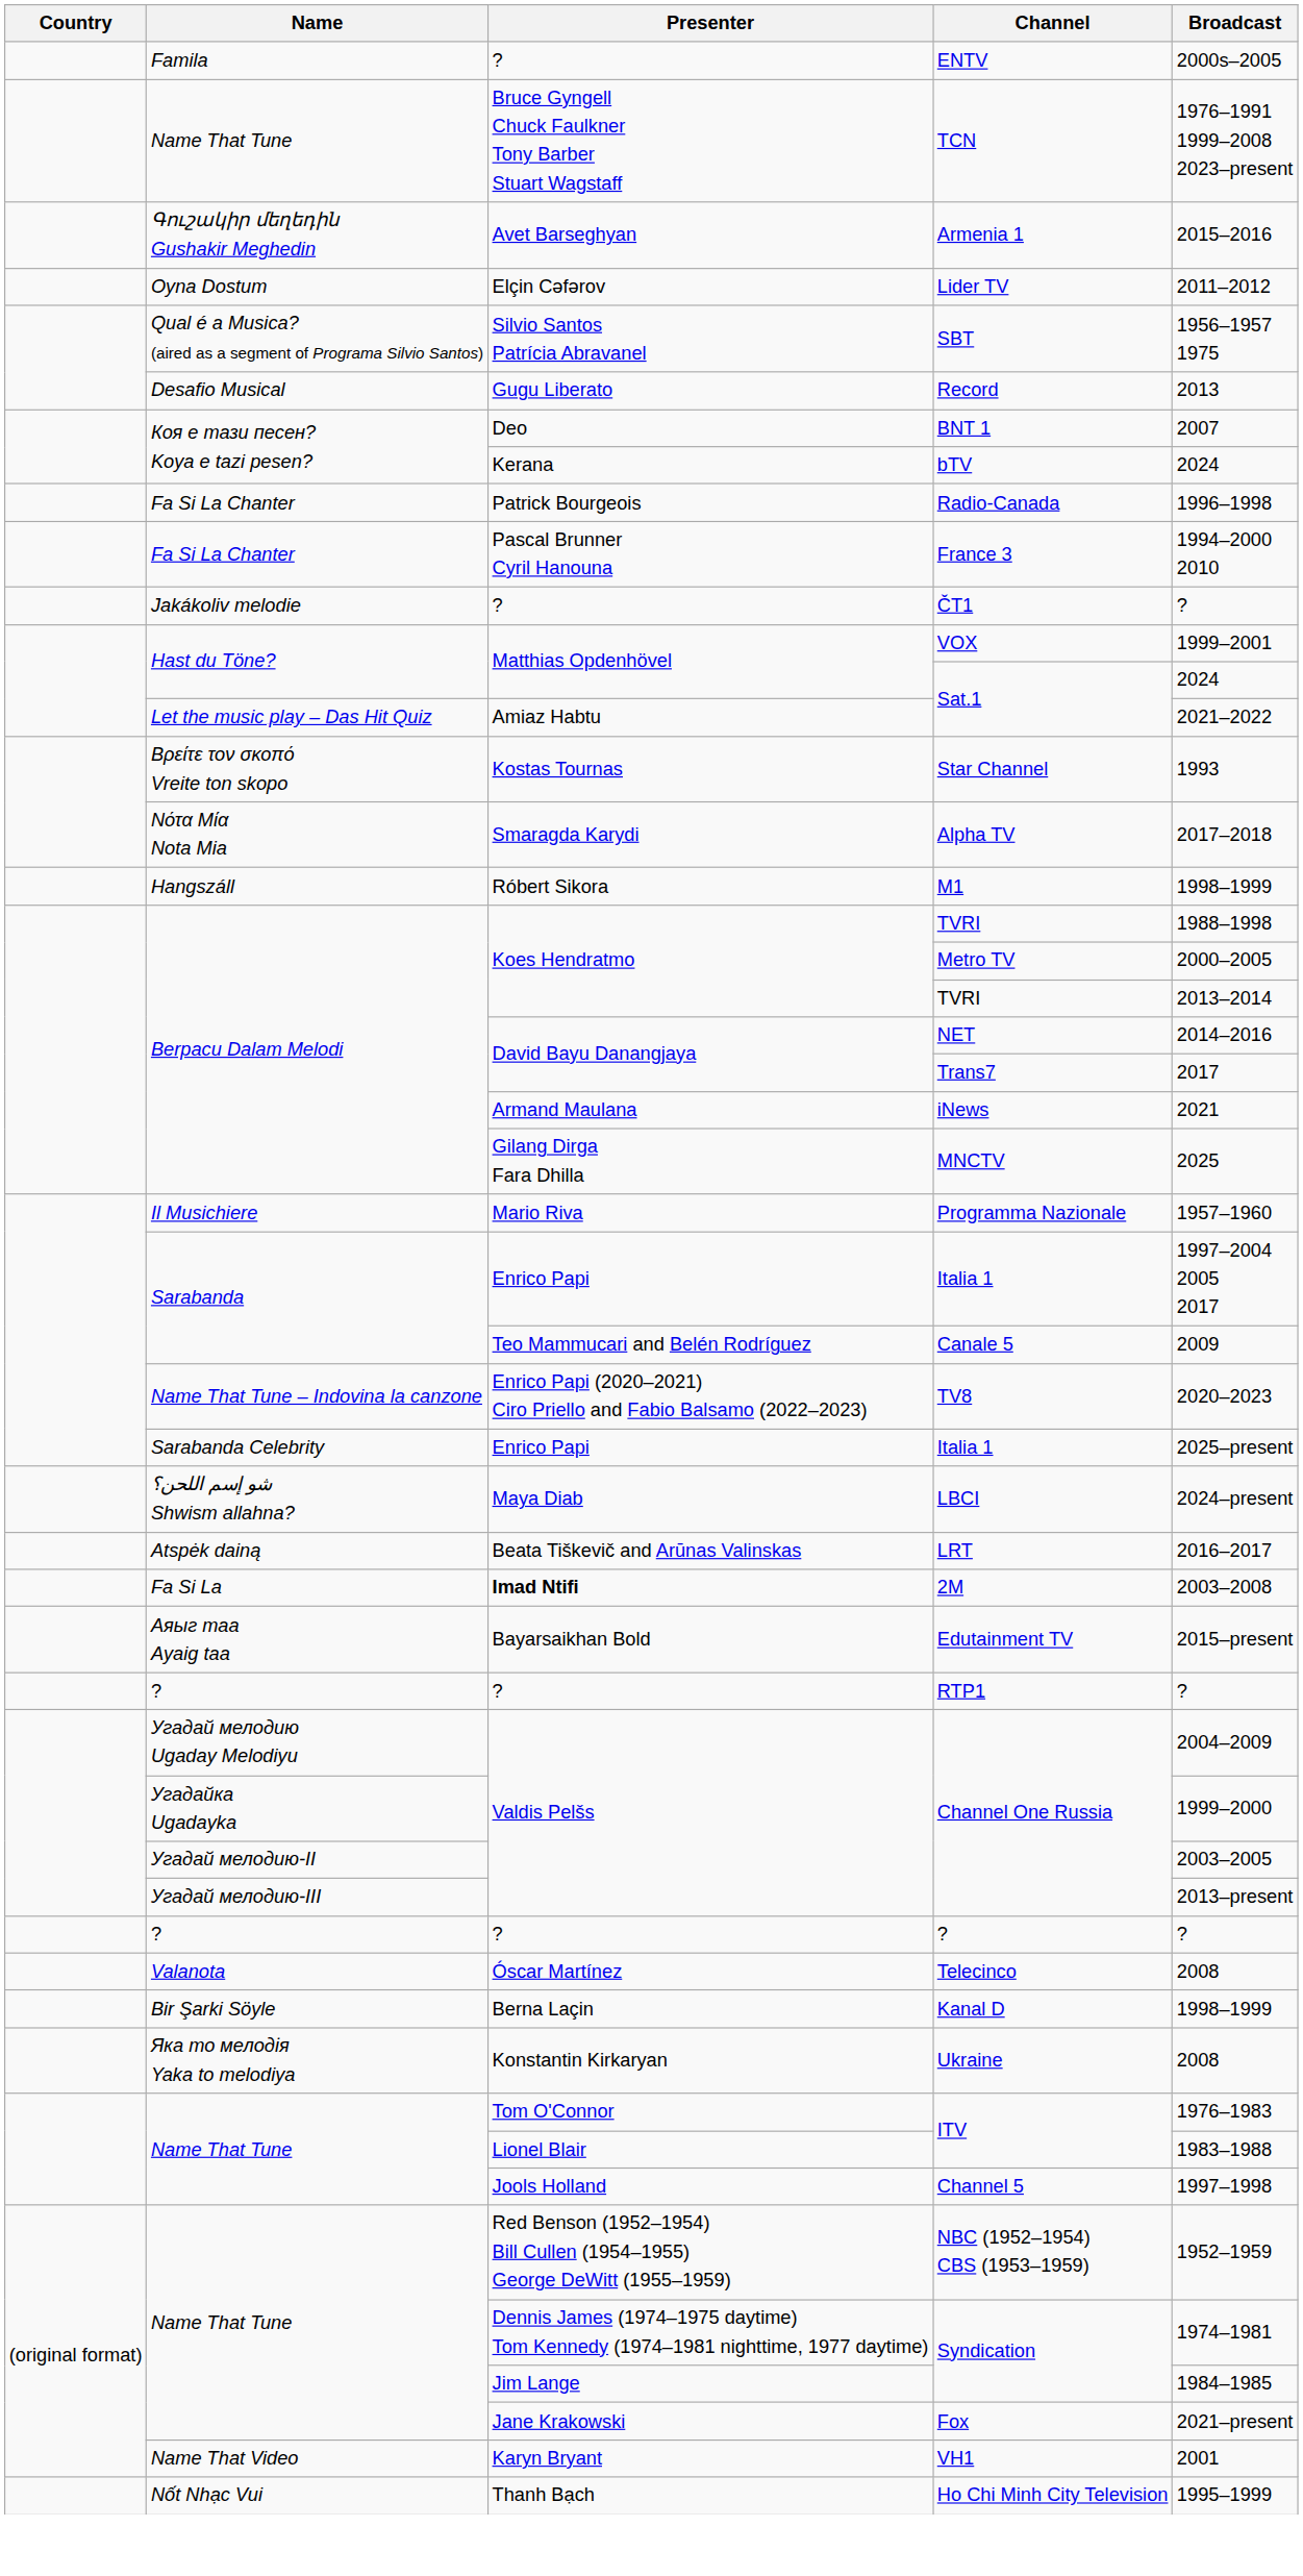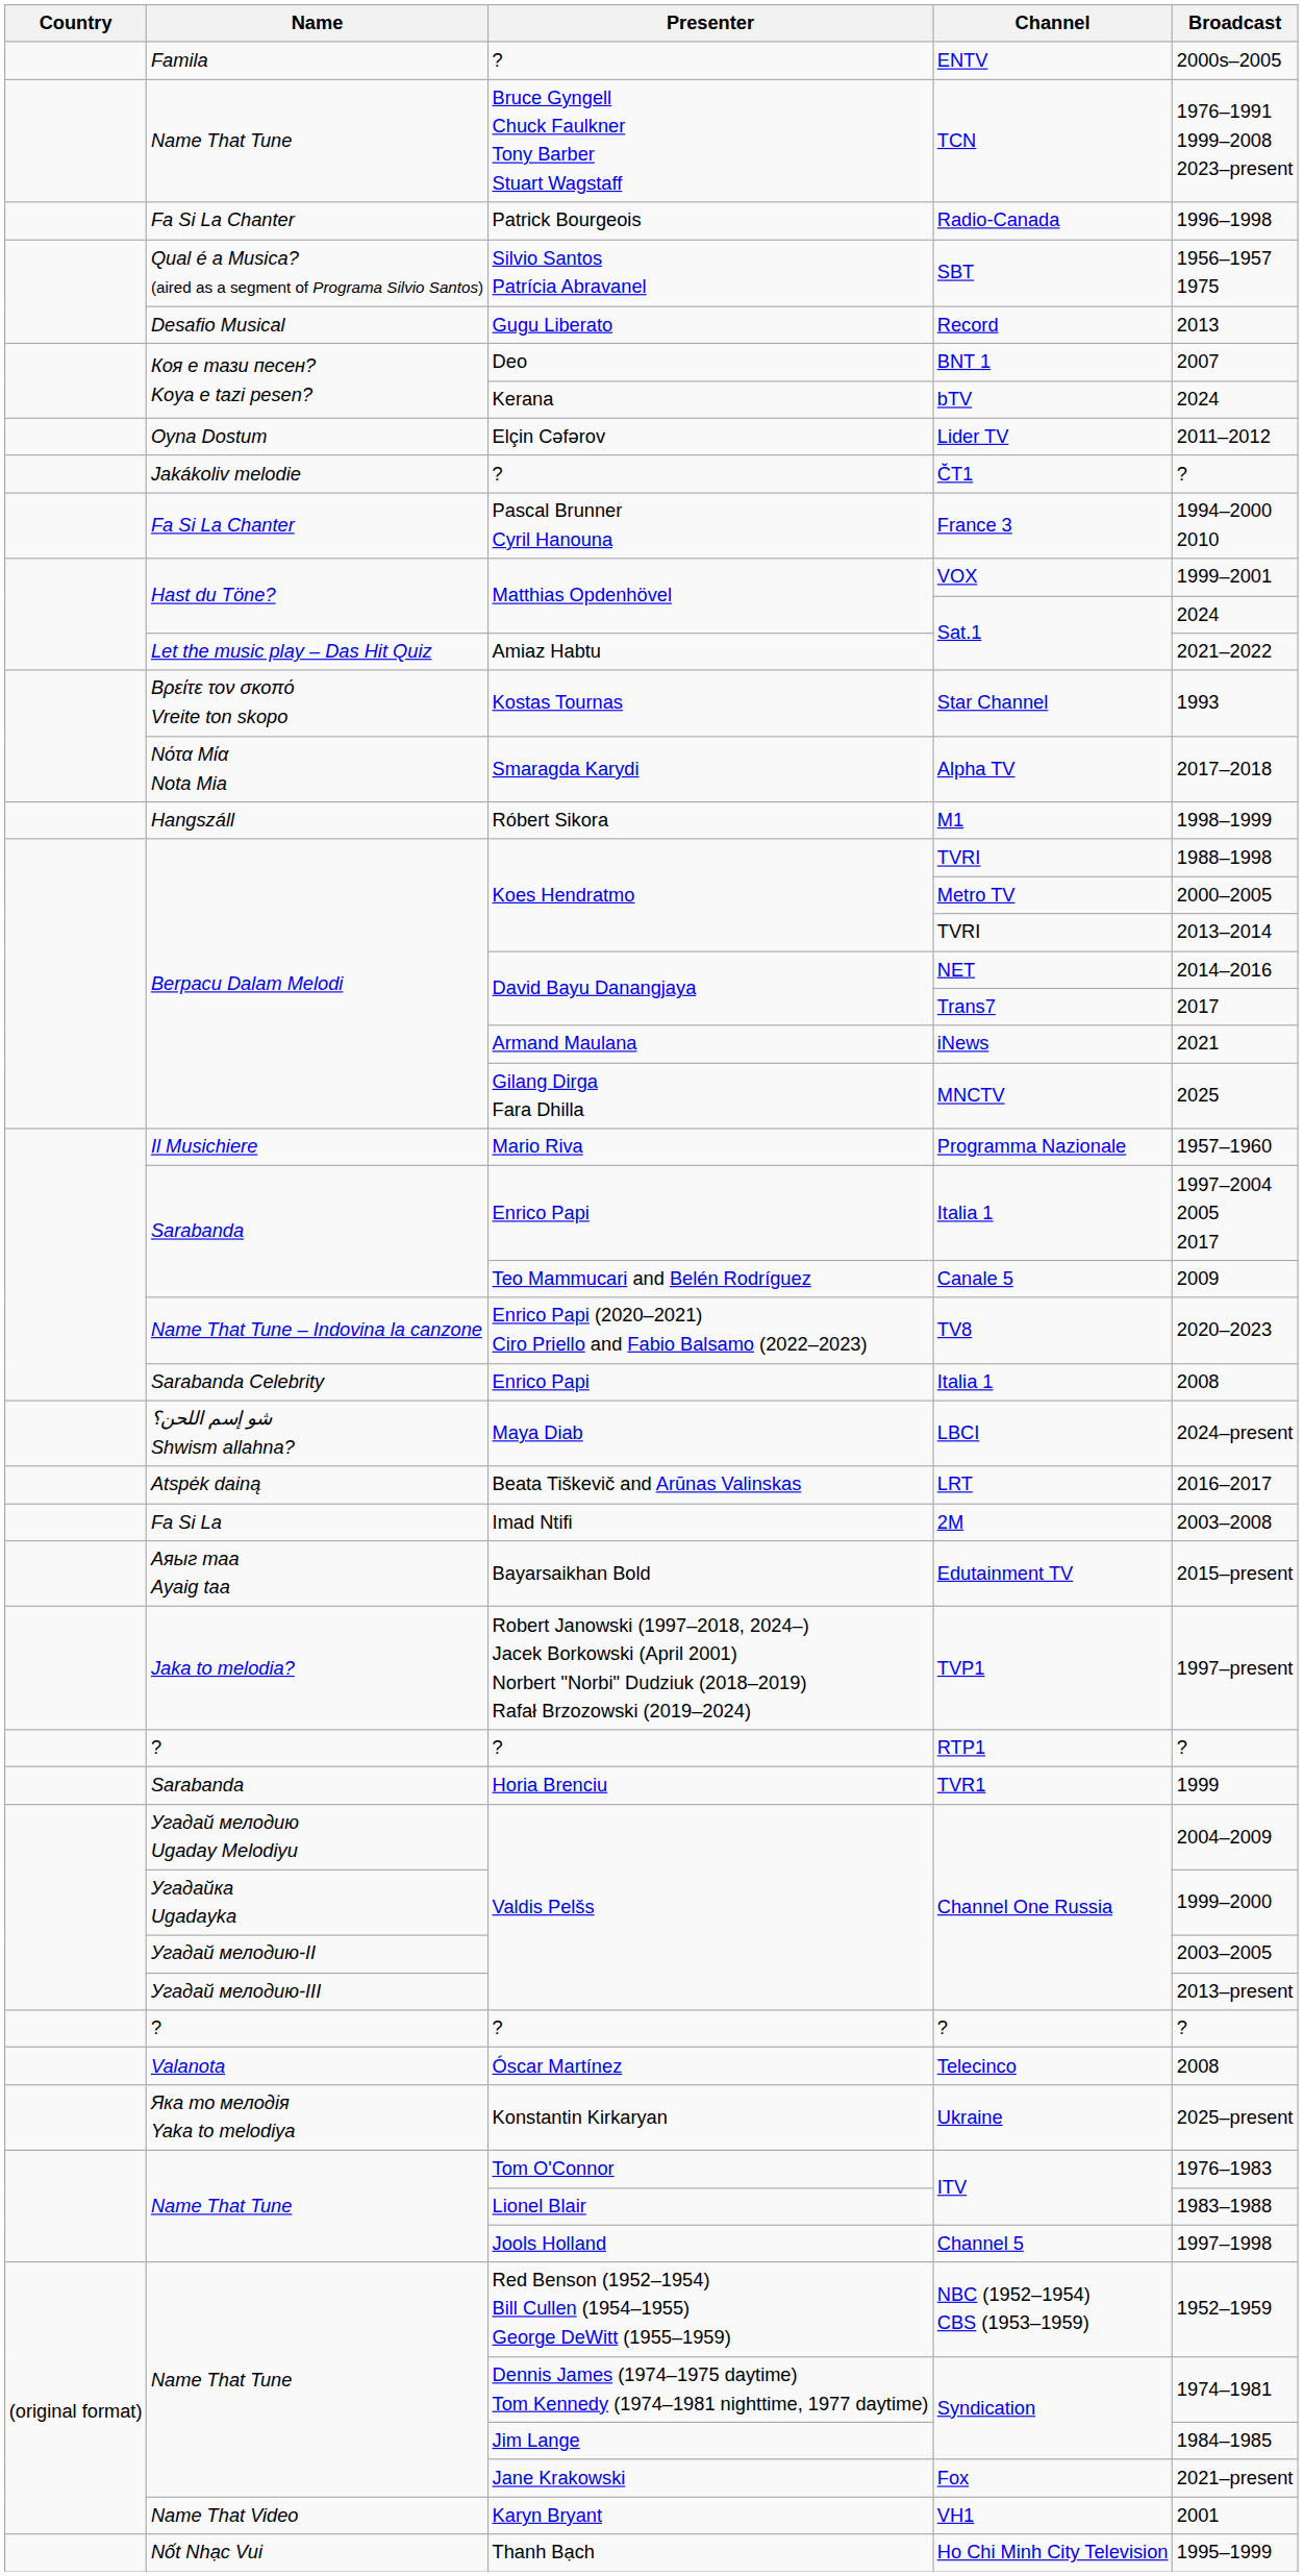 <table class="wikitable" style="line-height:1.5em;">
 <tr>
 <th>Country</th>
 <th>Name</th>
 <th>Presenter</th>
 <th>Channel</th>
 <th>Broadcast</th>
 </tr>
 <tr>
 <td></td>
 <td><em>Famila</em></td>
 <td>?</td>
 <td><a href='#'>ENTV</a></td>
 <td>2000s–2005</td>
 </tr>
 <tr>
 <td></td>
 <td><em>Name That Tune</em></td>
 <td><a href='#'>Bruce Gyngell</a><br><a href='#'>Chuck Faulkner</a><br><a href='#'>Tony Barber</a><br><a href='#'>Stuart Wagstaff</a></td>
 <td><a href='#'>TCN</a></td>
 <td>1976–1991<br>1999–2008<br>2023–present</td>
 </tr>
 <tr>
 <td></td>
-<td><em>Գուշակիր մեղեդին</em><br> <em><a href='#'>Gushakir Meghedin</a></em></td>
-<td><a href='#'>Avet Barseghyan</a></td>
-<td><a href='#'>Armenia 1</a></td>
-<td>2015–2016</td>
-</tr>
-<tr>
-<td></td>
-<td><em>Oyna Dostum</em></td>
-<td>Elçin Cəfərov</td>
-<td><a href='#'>Lider TV</a></td>
-<td>2011–2012</td>
+<td><em>Fa Si La Chanter</em></td>
+<td>Patrick Bourgeois</td>
+<td><a href='#'>Radio-Canada</a></td>
+<td>1996–1998</td>
 </tr>
 <tr>
 <td rowspan="2"></td>
 <td><em>Qual é a Musica?</em><br><small>(aired as a segment of <em>Programa Silvio Santos</em>)</small></td>
 <td><a href='#'>Silvio Santos</a><br><a href='#'>Patrícia Abravanel</a></td>
 <td><a href='#'>SBT</a></td>
 <td>1956–1957<br>1975</td>
 </tr>
 <tr>
 <td><em>Desafio Musical</em></td>
 <td><a href='#'>Gugu Liberato</a></td>
 <td><a href='#'>Record</a></td>
 <td>2013</td>
 </tr>
 <tr>
 <td rowspan="2"></td>
 <td rowspan="2"><em>Коя е тази песен?</em><br><em>Koya e tazi pesen?</em></td>
 <td>Deo</td>
 <td><a href='#'>BNT 1</a></td>
 <td>2007</td>
 </tr>
 <tr>
 <td>Kerana</td>
 <td><a href='#'>bTV</a></td>
 <td>2024</td>
 </tr>
 <tr>
 <td></td>
-<td><em>Fa Si La Chanter</em></td>
-<td>Patrick Bourgeois</td>
-<td><a href='#'>Radio-Canada</a></td>
-<td>1996–1998</td>
+<td><em>Oyna Dostum</em></td>
+<td>Elçin Cəfərov</td>
+<td><a href='#'>Lider TV</a></td>
+<td>2011–2012</td>
+</tr>
+<tr>
+<td></td>
+<td><em>Jakákoliv melodie</em></td>
+<td>?</td>
+<td><a href='#'>ČT1</a></td>
+<td>?</td>
 </tr>
 <tr>
 <td></td>
 <td><em><a href='#'>Fa Si La Chanter</a></em></td>
 <td>Pascal Brunner<br><a href='#'>Cyril Hanouna</a></td>
 <td><a href='#'>France 3</a></td>
 <td>1994–2000<br>2010</td>
-</tr>
-<tr>
-<td></td>
-<td><em>Jakákoliv melodie</em></td>
-<td>?</td>
-<td><a href='#'>ČT1</a></td>
-<td>?</td>
 </tr>
 <tr>
 <td rowspan="3"></td>
 <td rowspan="2"><em><a href='#'>Hast du Töne?</a></em></td>
 <td rowspan="2"><a href='#'>Matthias Opdenhövel</a></td>
 <td><a href='#'>VOX</a></td>
 <td>1999–2001</td>
 </tr>
 <tr>
 <td rowspan="2"><a href='#'>Sat.1</a></td>
 <td>2024</td>
 </tr>
 <tr>
 <td><em><a href='#'>Let the music play – Das Hit Quiz</a></em></td>
 <td>Amiaz Habtu</td>
 <td>2021–2022</td>
 </tr>
 <tr>
 <td rowspan=2></td>
 <td><em>Βρείτε τον σκοπό</em><br><em>Vreite ton skopo</em></td>
 <td><a href='#'>Kostas Tournas</a></td>
 <td><a href='#'>Star Channel</a></td>
 <td>1993</td>
 </tr>
 <tr>
 <td><em>Νότα Μία</em><br><em>Nota Mia</em></td>
 <td><a href='#'>Smaragda Karydi</a></td>
 <td><a href='#'>Alpha TV</a></td>
 <td>2017–2018</td>
 </tr>
 <tr>
 <td></td>
 <td><em>Hangszáll</em></td>
 <td>Róbert Sikora</td>
 <td><a href='#'>M1</a></td>
 <td>1998–1999</td>
 </tr>
 <tr>
 <td rowspan=7></td>
 <td rowspan=7><em><a href='#'>Berpacu Dalam Melodi</a></em></td>
 <td rowspan=3><a href='#'>Koes Hendratmo</a></td>
 <td><a href='#'>TVRI</a></td>
 <td>1988–1998</td>
 </tr>
 <tr>
 <td><a href='#'>Metro TV</a></td>
 <td>2000–2005</td>
 </tr>
 <tr>
 <td>TVRI</td>
 <td>2013–2014</td>
 </tr>
 <tr>
 <td rowspan=2><a href='#'>David Bayu Danangjaya</a></td>
 <td><a href='#'>NET</a></td>
 <td>2014–2016</td>
 </tr>
 <tr>
 <td><a href='#'>Trans7</a></td>
 <td>2017</td>
 </tr>
 <tr>
 <td><a href='#'>Armand Maulana</a></td>
 <td><a href='#'>iNews</a></td>
 <td>2021</td>
 </tr>
 <tr>
 <td><a href='#'>Gilang Dirga</a><br>Fara Dhilla</td>
 <td><a href='#'>MNCTV</a></td>
 <td>2025</td>
 </tr>
 <tr>
 <td rowspan=5></td>
 <td><em><a href='#'>Il Musichiere</a></em></td>
 <td><a href='#'>Mario Riva</a></td>
 <td><a href='#'>Programma Nazionale</a></td>
 <td>1957–1960</td>
 </tr>
 <tr>
 <td rowspan=2><em><a href='#'>Sarabanda</a></em></td>
 <td><a href='#'>Enrico Papi</a></td>
 <td><a href='#'>Italia 1</a></td>
 <td>1997–2004<br>2005<br>2017</td>
 </tr>
 <tr>
 <td><a href='#'>Teo Mammucari</a> and <a href='#'>Belén Rodríguez</a></td>
 <td><a href='#'>Canale 5</a></td>
 <td>2009</td>
 </tr>
 <tr>
 <td><em><a href='#'>Name That Tune – Indovina la canzone</a></em></td>
 <td><a href='#'>Enrico Papi</a> (2020–2021)<br><a href='#'>Ciro Priello</a> and <a href='#'>Fabio Balsamo</a> (2022–2023)</td>
 <td><a href='#'>TV8</a></td>
 <td>2020–2023</td>
 </tr>
 <tr>
 <td><em>Sarabanda Celebrity</em></td>
 <td><a href='#'>Enrico Papi</a></td>
 <td><a href='#'>Italia 1</a></td>
-<td>2025–present</td>
+<td>2008</td>
 </tr>
 <tr>
 <td></td>
 <td><em>شو إسم اللحن؟</em><br><em>Shwism allahna?</em></td>
 <td><a href='#'>Maya Diab</a></td>
 <td><a href='#'>LBCI</a></td>
 <td>2024–present</td>
 </tr>
 <tr>
 <td></td>
 <td><em>Atspėk dainą</em></td>
 <td>Beata Tiškevič and <a href='#'>Arūnas Valinskas</a></td>
 <td><a href='#'>LRT</a></td>
 <td>2016–2017</td>
 </tr>
 <tr>
 <td></td>
 <td><em>Fa Si La</em></td>
-<td><strong>Imad Ntifi</strong></td>
+<td>Imad Ntifi</td>
 <td><a href='#'>2M</a></td>
 <td>2003–2008</td>
 </tr>
 <tr>
 <td></td>
 <td><em>Аяыг таа</em><br><em>Ayaig taa</em></td>
 <td>Bayarsaikhan Bold</td>
 <td><a href='#'>Edutainment TV</a></td>
 <td>2015–present</td>
 </tr>
 <tr>
 <td></td>
+<td><em><a href='#'>Jaka to melodia?</a></em></td>
+<td>Robert Janowski (1997–2018, 2024–)<br>Jacek Borkowski (April 2001)<br>Norbert "Norbi" Dudziuk (2018–2019)<br>Rafał Brzozowski (2019–2024)</td>
+<td><a href='#'>TVP1</a></td>
+<td>1997–present</td>
+</tr>
+<tr>
+<td></td>
 <td>?</td>
 <td>?</td>
 <td><a href='#'>RTP1</a></td>
 <td>?</td>
+</tr>
+<tr>
+<td></td>
+<td><em>Sarabanda</em></td>
+<td><a href='#'>Horia Brenciu</a></td>
+<td><a href='#'>TVR1</a></td>
+<td>1999</td>
 </tr>
 <tr>
 <td rowspan=4></td>
 <td><em>Угадай мелодию</em><br><em>Ugaday Melodiyu</em></td>
 <td rowspan=4><a href='#'>Valdis Pelšs</a></td>
 <td rowspan=4><a href='#'>Channel One Russia</a></td>
 <td>2004–2009</td>
 </tr>
 <tr>
 <td><em>Угадайка</em><br><em>Ugadayka</em></td>
 <td>1999–2000</td>
 </tr>
 <tr>
 <td><em>Угадай мелодию-II</em></td>
 <td>2003–2005</td>
 </tr>
 <tr>
 <td><em>Угадай мелодию-III</em></td>
 <td>2013–present</td>
 </tr>
 <tr>
 <td></td>
 <td>?</td>
 <td>?</td>
 <td>?</td>
 <td>?</td>
 </tr>
 <tr>
 <td></td>
 <td><em><a href='#'>Valanota</a></em></td>
 <td><a href='#'>Óscar Martínez</a></td>
 <td><a href='#'>Telecinco</a></td>
 <td>2008</td>
 </tr>
 <tr>
 <td></td>
-<td><em>Bir Şarki Söyle</em></td>
-<td>Berna Laçin</td>
-<td><a href='#'>Kanal D</a></td>
-<td>1998–1999</td>
-</tr>
-<tr>
-<td></td>
 <td><em>Яка то мелодія</em><br><em>Yaka to melodiya</em></td>
 <td>Konstantin Kirkaryan</td>
 <td><a href='#'>Ukraine</a></td>
-<td>2008</td>
+<td>2025–present</td>
 </tr>
 <tr>
 <td rowspan=3></td>
 <td rowspan=3><em><a href='#'>Name That Tune</a></em></td>
 <td><a href='#'>Tom O'Connor</a></td>
 <td rowspan=2><a href='#'>ITV</a></td>
 <td>1976–1983</td>
 </tr>
 <tr>
 <td><a href='#'>Lionel Blair</a></td>
 <td>1983–1988</td>
 </tr>
 <tr>
 <td><a href='#'>Jools Holland</a></td>
 <td><a href='#'>Channel 5</a></td>
 <td>1997–1998</td>
 </tr>
 <tr>
 <td rowspan=5><br>(original format)</td>
 <td rowspan=4><em>Name That Tune</em></td>
 <td>Red Benson (1952–1954)<br><a href='#'>Bill Cullen</a> (1954–1955)<br><a href='#'>George DeWitt</a> (1955–1959)</td>
 <td><a href='#'>NBC</a> (1952–1954)<br><a href='#'>CBS</a> (1953–1959)</td>
 <td>1952–1959</td>
 </tr>
 <tr>
 <td><a href='#'>Dennis James</a> (1974–1975 daytime)<br><a href='#'>Tom Kennedy</a> (1974–1981 nighttime, 1977 daytime)</td>
 <td rowspan=2><a href='#'>Syndication</a></td>
 <td>1974–1981</td>
 </tr>
 <tr>
 <td><a href='#'>Jim Lange</a></td>
 <td>1984–1985</td>
 </tr>
 <tr>
 <td><a href='#'>Jane Krakowski</a></td>
 <td><a href='#'>Fox</a></td>
 <td>2021–present</td>
 </tr>
 <tr>
 <td><em>Name That Video</em></td>
 <td><a href='#'>Karyn Bryant</a></td>
 <td><a href='#'>VH1</a></td>
 <td>2001</td>
 </tr>
 <tr>
 <td></td>
 <td><em>Nốt Nhạc Vui</em></td>
 <td>Thanh Bạch</td>
 <td><a href='#'>Ho Chi Minh City Television</a></td>
 <td>1995–1999</td>
 </tr>
 </table>
